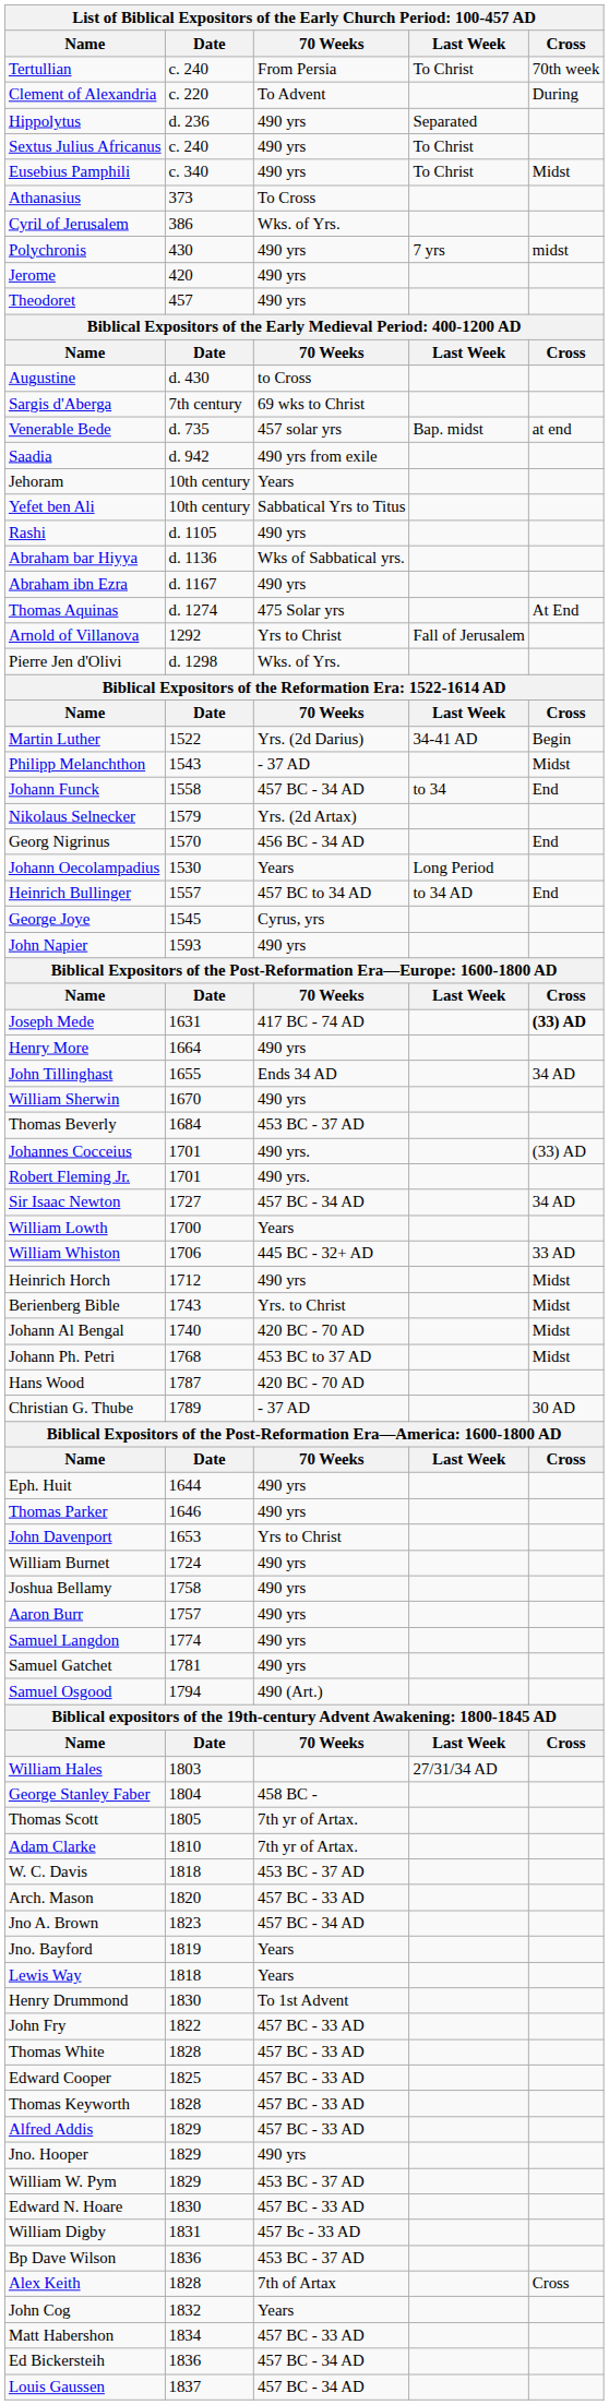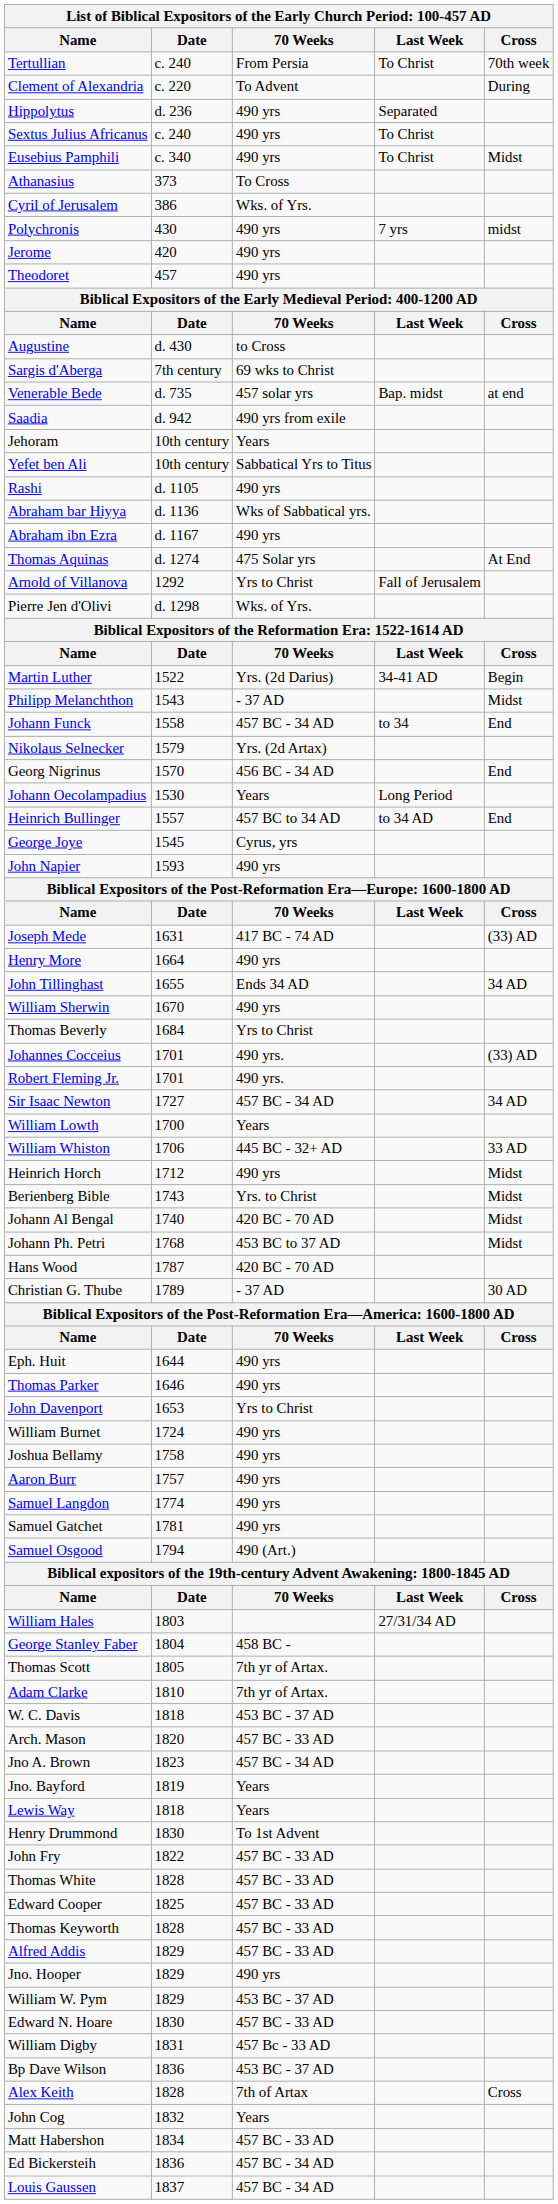 <table class="wikitable">
 <tr>
 <th colspan=5>List of Biblical Expositors of the Early Church Period:  100-457 AD</th>
 </tr>
 <tr>
 <th>Name</th>
 <th>Date</th>
 <th>70 Weeks</th>
 <th>Last Week</th>
 <th>Cross</th>
 </tr>
 <tr>
 <td><a href='#'>Tertullian</a></td>
 <td>c. 240</td>
 <td>From Persia</td>
 <td>To Christ</td>
 <td>70th week</td>
 </tr>
 <tr>
 <td><a href='#'>Clement of Alexandria</a></td>
 <td>c. 220</td>
 <td>To Advent</td>
 <td></td>
 <td>During</td>
 </tr>
 <tr>
 <td><a href='#'>Hippolytus</a></td>
 <td>d. 236</td>
 <td>490 yrs</td>
 <td>Separated</td>
 <td></td>
 </tr>
 <tr>
 <td><a href='#'>Sextus Julius Africanus</a></td>
 <td>c. 240</td>
 <td>490 yrs</td>
 <td>To Christ</td>
 <td></td>
 </tr>
 <tr>
 <td><a href='#'>Eusebius Pamphili</a></td>
 <td>c. 340</td>
 <td>490 yrs</td>
 <td>To Christ</td>
 <td>Midst</td>
 </tr>
 <tr>
 <td><a href='#'>Athanasius</a></td>
 <td>373</td>
 <td>To Cross</td>
 <td></td>
 <td></td>
 </tr>
 <tr>
 <td><a href='#'>Cyril of Jerusalem</a></td>
 <td>386</td>
 <td>Wks. of Yrs.</td>
 <td></td>
 <td></td>
 </tr>
 <tr>
 <td><a href='#'>Polychronis</a></td>
 <td>430</td>
 <td>490 yrs</td>
 <td>7 yrs</td>
 <td>midst</td>
 </tr>
 <tr>
 <td><a href='#'>Jerome</a></td>
 <td>420</td>
 <td>490 yrs</td>
 <td></td>
 <td></td>
 </tr>
 <tr>
 <td><a href='#'>Theodoret</a></td>
 <td>457</td>
 <td>490 yrs</td>
 <td></td>
 <td></td>
 </tr>
 <tr>
 <th colspan=5>Biblical Expositors of the Early Medieval Period:  400-1200 AD</th>
 </tr>
 <tr>
 <th>Name</th>
 <th>Date</th>
 <th>70 Weeks</th>
 <th>Last Week</th>
 <th>Cross</th>
 </tr>
 <tr>
 <td><a href='#'>Augustine</a></td>
 <td>d. 430</td>
 <td>to Cross</td>
 <td></td>
 <td></td>
 </tr>
 <tr>
 <td><a href='#'>Sargis d'Aberga</a></td>
 <td>7th century</td>
 <td>69 wks to Christ</td>
 <td></td>
 <td></td>
 </tr>
 <tr>
 <td><a href='#'>Venerable Bede</a></td>
 <td>d. 735</td>
 <td>457 solar yrs</td>
 <td>Bap. midst</td>
 <td>at end</td>
 </tr>
 <tr>
 <td><a href='#'>Saadia</a></td>
 <td>d. 942</td>
 <td>490 yrs from exile</td>
 <td></td>
 <td></td>
 </tr>
 <tr>
 <td>Jehoram</td>
 <td>10th century</td>
 <td>Years</td>
 <td></td>
 <td></td>
 </tr>
 <tr>
 <td><a href='#'>Yefet ben Ali</a></td>
 <td>10th century</td>
 <td>Sabbatical Yrs to Titus</td>
 <td></td>
 <td></td>
 </tr>
 <tr>
 <td><a href='#'>Rashi</a></td>
 <td>d. 1105</td>
 <td>490 yrs</td>
 <td></td>
 <td></td>
 </tr>
 <tr>
 <td><a href='#'>Abraham bar Hiyya</a></td>
 <td>d. 1136</td>
 <td>Wks of Sabbatical yrs.</td>
 <td></td>
 <td></td>
 </tr>
 <tr>
 <td><a href='#'>Abraham ibn Ezra</a></td>
 <td>d. 1167</td>
 <td>490 yrs</td>
 <td></td>
 <td></td>
 </tr>
 <tr>
 <td><a href='#'>Thomas Aquinas</a></td>
 <td>d. 1274</td>
 <td>475 Solar yrs</td>
 <td></td>
 <td>At End</td>
 </tr>
 <tr>
 <td><a href='#'>Arnold of Villanova</a></td>
 <td>1292</td>
 <td>Yrs to Christ</td>
 <td>Fall of Jerusalem</td>
 <td></td>
 </tr>
 <tr>
 <td>Pierre Jen d'Olivi</td>
 <td>d. 1298</td>
 <td>Wks. of Yrs.</td>
 <td></td>
 <td></td>
 </tr>
 <tr>
 <th colspan=5>Biblical Expositors of the Reformation Era:  1522-1614 AD</th>
 </tr>
 <tr>
 <th>Name</th>
 <th>Date</th>
 <th>70 Weeks</th>
 <th>Last Week</th>
 <th>Cross</th>
 </tr>
 <tr>
 <td><a href='#'>Martin Luther</a></td>
 <td>1522</td>
 <td>Yrs. (2d Darius)</td>
 <td>34-41 AD</td>
 <td>Begin</td>
 </tr>
 <tr>
 <td><a href='#'>Philipp Melanchthon</a></td>
 <td>1543</td>
 <td>- 37 AD</td>
 <td></td>
 <td>Midst</td>
 </tr>
 <tr>
 <td><a href='#'>Johann Funck</a></td>
 <td>1558</td>
 <td>457 BC - 34 AD</td>
 <td>to 34</td>
 <td>End</td>
 </tr>
 <tr>
 <td><a href='#'>Nikolaus Selnecker</a></td>
 <td>1579</td>
 <td>Yrs. (2d Artax)</td>
 <td></td>
 <td></td>
 </tr>
 <tr>
 <td>Georg Nigrinus</td>
 <td>1570</td>
 <td>456 BC - 34 AD</td>
 <td></td>
 <td>End</td>
 </tr>
 <tr>
 <td><a href='#'>Johann Oecolampadius</a></td>
 <td>1530</td>
 <td>Years</td>
 <td>Long Period</td>
 <td></td>
 </tr>
 <tr>
 <td><a href='#'>Heinrich Bullinger</a></td>
 <td>1557</td>
 <td>457 BC to 34 AD</td>
 <td>to 34 AD</td>
 <td>End</td>
 </tr>
 <tr>
 <td><a href='#'>George Joye</a></td>
 <td>1545</td>
 <td>Cyrus, yrs</td>
 <td></td>
 <td></td>
 </tr>
 <tr>
 <td><a href='#'>John Napier</a></td>
 <td>1593</td>
 <td>490 yrs</td>
 <td></td>
 <td></td>
 </tr>
 <tr>
 <th colspan=5>Biblical Expositors of the Post-Reformation Era—Europe:  1600-1800 AD</th>
 </tr>
 <tr>
 <th>Name</th>
 <th>Date</th>
 <th>70 Weeks</th>
 <th>Last Week</th>
 <th>Cross</th>
 </tr>
 <tr>
 <td><a href='#'>Joseph Mede</a></td>
 <td>1631</td>
 <td>417 BC - 74 AD</td>
 <td></td>
-<td><strong>(33) AD</strong></td>
+<td>(33) AD</td>
 </tr>
 <tr>
 <td><a href='#'>Henry More</a></td>
 <td>1664</td>
 <td>490 yrs</td>
 <td></td>
 <td></td>
 </tr>
 <tr>
 <td><a href='#'>John Tillinghast</a></td>
 <td>1655</td>
 <td>Ends 34 AD</td>
 <td></td>
 <td>34 AD</td>
 </tr>
 <tr>
 <td><a href='#'>William Sherwin</a></td>
 <td>1670</td>
 <td>490 yrs</td>
 <td></td>
 <td></td>
 </tr>
 <tr>
 <td>Thomas Beverly</td>
 <td>1684</td>
-<td>453 BC - 37 AD</td>
+<td>Yrs to Christ</td>
 <td></td>
 <td></td>
 </tr>
 <tr>
 <td><a href='#'>Johannes Cocceius</a></td>
 <td>1701</td>
 <td>490 yrs.</td>
 <td></td>
 <td>(33) AD</td>
 </tr>
 <tr>
 <td><a href='#'>Robert Fleming Jr.</a></td>
 <td>1701</td>
 <td>490 yrs.</td>
 <td></td>
 <td></td>
 </tr>
 <tr>
 <td><a href='#'>Sir Isaac Newton</a></td>
 <td>1727</td>
 <td>457 BC - 34 AD</td>
 <td></td>
 <td>34 AD</td>
 </tr>
 <tr>
 <td><a href='#'>William Lowth</a></td>
 <td>1700</td>
 <td>Years</td>
 <td></td>
 <td></td>
 </tr>
 <tr>
 <td><a href='#'>William Whiston</a></td>
 <td>1706</td>
 <td>445 BC - 32+ AD</td>
 <td></td>
 <td>33 AD</td>
 </tr>
 <tr>
 <td>Heinrich Horch</td>
 <td>1712</td>
 <td>490 yrs</td>
 <td></td>
 <td>Midst</td>
 </tr>
 <tr>
 <td>Berienberg Bible</td>
 <td>1743</td>
 <td>Yrs. to Christ</td>
 <td></td>
 <td>Midst</td>
 </tr>
 <tr>
 <td>Johann Al Bengal</td>
 <td>1740</td>
 <td>420 BC - 70 AD</td>
 <td></td>
 <td>Midst</td>
 </tr>
 <tr>
 <td>Johann Ph. Petri</td>
 <td>1768</td>
 <td>453 BC to 37 AD</td>
 <td></td>
 <td>Midst</td>
 </tr>
 <tr>
 <td>Hans Wood</td>
 <td>1787</td>
 <td>420 BC - 70 AD</td>
 <td></td>
 <td></td>
 </tr>
 <tr>
 <td>Christian G. Thube</td>
 <td>1789</td>
 <td>- 37 AD</td>
 <td></td>
 <td>30 AD</td>
 </tr>
 <tr>
 <th colspan=5>Biblical Expositors of the Post-Reformation Era—America:  1600-1800 AD</th>
 </tr>
 <tr>
 <th>Name</th>
 <th>Date</th>
 <th>70 Weeks</th>
 <th>Last Week</th>
 <th>Cross</th>
 </tr>
 <tr>
 <td>Eph. Huit</td>
 <td>1644</td>
 <td>490 yrs</td>
 <td></td>
 <td></td>
 </tr>
 <tr>
 <td><a href='#'>Thomas Parker</a></td>
 <td>1646</td>
 <td>490 yrs</td>
 <td></td>
 <td></td>
 </tr>
 <tr>
 <td><a href='#'>John Davenport</a></td>
 <td>1653</td>
 <td>Yrs to Christ</td>
 <td></td>
 <td></td>
 </tr>
 <tr>
 <td>William Burnet</td>
 <td>1724</td>
 <td>490 yrs</td>
 <td></td>
 <td></td>
 </tr>
 <tr>
 <td>Joshua Bellamy</td>
 <td>1758</td>
 <td>490 yrs</td>
 <td></td>
 <td></td>
 </tr>
 <tr>
 <td><a href='#'>Aaron Burr</a></td>
 <td>1757</td>
 <td>490 yrs</td>
 <td></td>
 <td></td>
 </tr>
 <tr>
 <td><a href='#'>Samuel Langdon</a></td>
 <td>1774</td>
 <td>490 yrs</td>
 <td></td>
 <td></td>
 </tr>
 <tr>
 <td>Samuel Gatchet</td>
 <td>1781</td>
 <td>490 yrs</td>
 <td></td>
 <td></td>
 </tr>
 <tr>
 <td><a href='#'>Samuel Osgood</a></td>
 <td>1794</td>
 <td>490 (Art.)</td>
 <td></td>
 <td></td>
 </tr>
 <tr>
 <th colspan=5>Biblical expositors of the 19th-century Advent Awakening:  1800-1845 AD</th>
 </tr>
 <tr>
 <th>Name</th>
 <th>Date</th>
 <th>70 Weeks</th>
 <th>Last Week</th>
 <th>Cross</th>
 </tr>
 <tr>
 <td><a href='#'>William Hales</a></td>
 <td>1803</td>
 <td></td>
 <td>27/31/34  AD</td>
 <td></td>
 </tr>
 <tr>
 <td><a href='#'>George Stanley Faber</a></td>
 <td>1804</td>
 <td>458 BC -</td>
 <td></td>
 <td></td>
 </tr>
 <tr>
 <td>Thomas Scott</td>
 <td>1805</td>
 <td>7th yr of Artax.</td>
 <td></td>
 <td></td>
 </tr>
 <tr>
 <td><a href='#'>Adam Clarke</a></td>
 <td>1810</td>
 <td>7th yr of Artax.</td>
 <td></td>
 <td></td>
 </tr>
 <tr>
 <td>W. C. Davis</td>
 <td>1818</td>
 <td>453 BC - 37 AD</td>
 <td></td>
 <td></td>
 </tr>
 <tr>
 <td>Arch. Mason</td>
 <td>1820</td>
 <td>457 BC - 33 AD</td>
 <td></td>
 <td></td>
 </tr>
 <tr>
 <td>Jno A. Brown</td>
 <td>1823</td>
 <td>457 BC - 34 AD</td>
 <td></td>
 <td></td>
 </tr>
 <tr>
 <td>Jno. Bayford</td>
 <td>1819</td>
 <td>Years</td>
 <td></td>
 <td></td>
 </tr>
 <tr>
 <td><a href='#'>Lewis Way</a></td>
 <td>1818</td>
 <td>Years</td>
 <td></td>
 <td></td>
 </tr>
 <tr>
 <td>Henry Drummond</td>
 <td>1830</td>
 <td>To 1st Advent</td>
 <td></td>
 <td></td>
 </tr>
 <tr>
 <td>John Fry</td>
 <td>1822</td>
 <td>457 BC - 33 AD</td>
 <td></td>
 <td></td>
 </tr>
 <tr>
 <td>Thomas White</td>
 <td>1828</td>
 <td>457 BC - 33 AD</td>
 <td></td>
 <td></td>
 </tr>
 <tr>
 <td>Edward Cooper</td>
 <td>1825</td>
 <td>457 BC - 33 AD</td>
 <td></td>
 <td></td>
 </tr>
 <tr>
 <td>Thomas Keyworth</td>
 <td>1828</td>
 <td>457 BC - 33 AD</td>
 <td></td>
 <td></td>
 </tr>
 <tr>
 <td><a href='#'>Alfred Addis</a></td>
 <td>1829</td>
 <td>457 BC - 33 AD</td>
 <td></td>
 <td></td>
 </tr>
 <tr>
 <td>Jno. Hooper</td>
 <td>1829</td>
 <td>490 yrs</td>
 <td></td>
 <td></td>
 </tr>
 <tr>
 <td>William W. Pym</td>
 <td>1829</td>
 <td>453 BC - 37 AD</td>
 <td></td>
 <td></td>
 </tr>
 <tr>
 <td>Edward N. Hoare</td>
 <td>1830</td>
 <td>457 BC - 33 AD</td>
 <td></td>
 <td></td>
 </tr>
 <tr>
 <td>William Digby</td>
 <td>1831</td>
 <td>457 Bc - 33 AD</td>
 <td></td>
 <td></td>
 </tr>
 <tr>
 <td>Bp Dave Wilson</td>
 <td>1836</td>
 <td>453 BC - 37 AD</td>
 <td></td>
 <td></td>
 </tr>
 <tr>
 <td><a href='#'>Alex Keith</a></td>
 <td>1828</td>
 <td>7th of Artax</td>
 <td></td>
 <td>Cross</td>
 </tr>
 <tr>
 <td>John Cog</td>
 <td>1832</td>
 <td>Years</td>
 <td></td>
 <td></td>
 </tr>
 <tr>
 <td>Matt Habershon</td>
 <td>1834</td>
 <td>457 BC - 33 AD</td>
 <td></td>
 <td></td>
 </tr>
 <tr>
 <td>Ed Bickersteih</td>
 <td>1836</td>
 <td>457 BC - 34 AD</td>
 <td></td>
 <td></td>
 </tr>
 <tr>
 <td><a href='#'>Louis Gaussen</a></td>
 <td>1837</td>
 <td>457 BC - 34 AD</td>
 <td></td>
 <td></td>
 </tr>
 </table>
